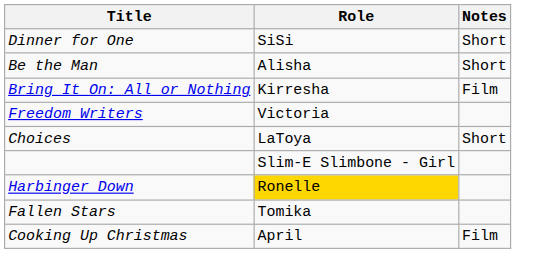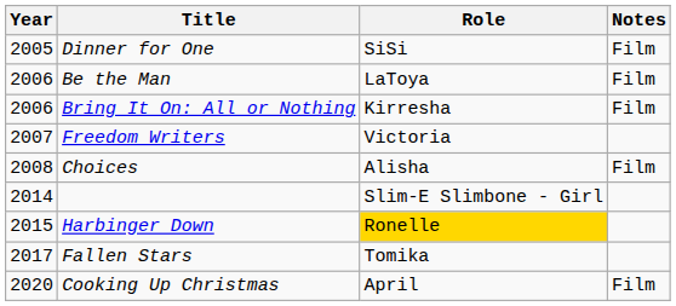 <table class="wikitable sortable">
 <tr>
+<th>Year</th>
 <th>Title</th>
 <th>Role</th>
 <th class="unsortable">Notes</th>
 </tr>
 <tr>
+<td>2005</td>
 <td><em>Dinner for One</em></td>
 <td>SiSi</td>
-<td>Short</td>
+<td>Film</td>
 </tr>
 <tr>
+<td>2006</td>
 <td><em>Be the Man</em></td>
-<td>Alisha</td>
-<td>Short</td>
+<td>LaToya</td>
+<td>Film</td>
 </tr>
 <tr>
+<td>2006</td>
 <td><em><a href='#'>Bring It On: All or Nothing</a></em></td>
 <td>Kirresha</td>
 <td>Film</td>
 </tr>
 <tr>
+<td>2007</td>
 <td><em><a href='#'>Freedom Writers</a></em></td>
 <td>Victoria</td>
 <td></td>
 </tr>
 <tr>
+<td>2008</td>
 <td><em>Choices</em></td>
-<td>LaToya</td>
-<td>Short</td>
+<td>Alisha</td>
+<td>Film</td>
 </tr>
 <tr>
+<td>2014</td>
 <td><em></em></td>
 <td>Slim-E Slimbone - Girl</td>
 <td></td>
 </tr>
 <tr>
+<td>2015</td>
 <td><em><a href='#'>Harbinger Down</a></em></td>
 <td style="background: gold;">Ronelle</td>
 <td></td>
 </tr>
 <tr>
+<td>2017</td>
 <td><em>Fallen Stars</em></td>
 <td>Tomika</td>
 <td></td>
 </tr>
 <tr>
+<td>2020</td>
 <td><em>Cooking Up Christmas</em></td>
 <td>April</td>
 <td>Film</td>
 </tr>
 </table>
